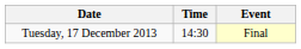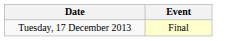 <table class = "wikitable" style="text-align:center;">
 <tr>
 <th width=220>Date</th>
-<th width=50>Time</th>
 <th width=100>Event</th>
 </tr>
 <tr>
 <td>Tuesday, 17 December 2013</td>
-<td>14:30</td>
 <td bgcolor=ffffcc>Final</td>
 </tr>
 </table>
